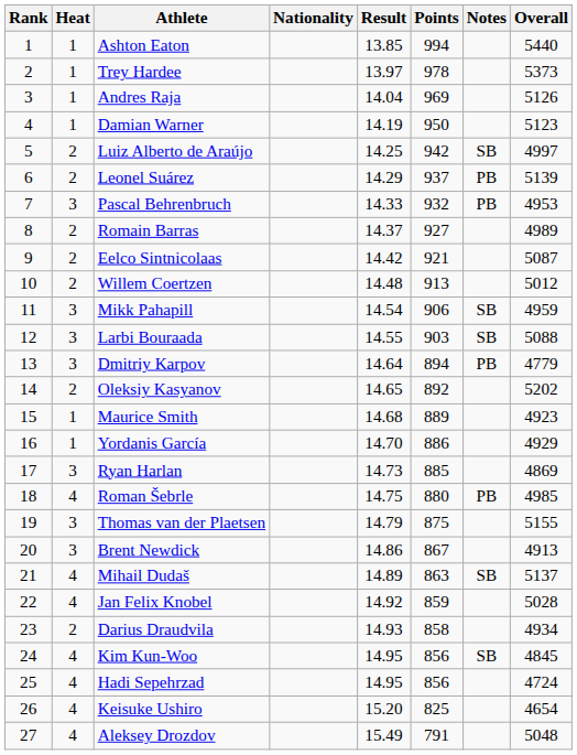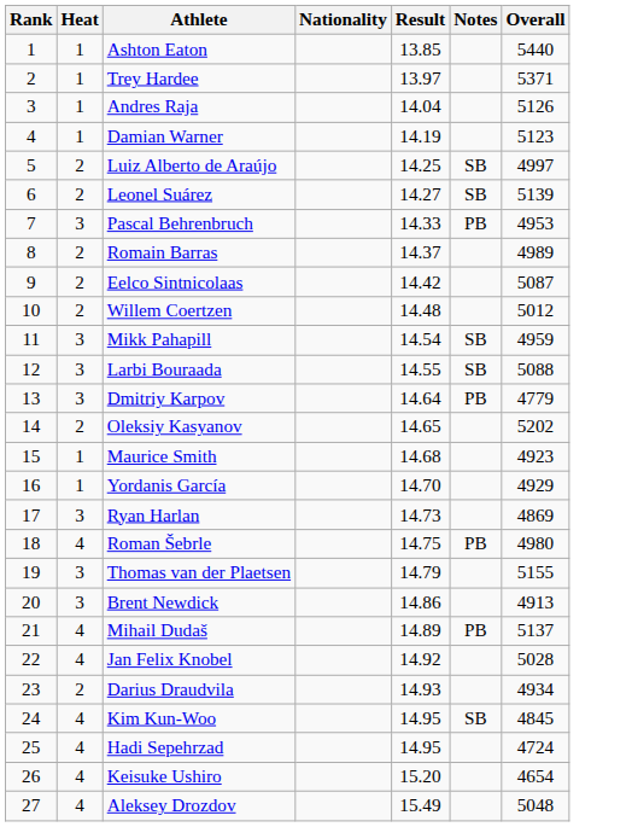 <table class="wikitable sortable" style="text-align:center">
 <tr>
 <th>Rank</th>
 <th>Heat</th>
 <th>Athlete</th>
 <th>Nationality</th>
 <th>Result</th>
-<th>Points</th>
 <th>Notes</th>
 <th>Overall</th>
 </tr>
 <tr>
 <td>1</td>
 <td>1</td>
 <td align=left><a href='#'>Ashton Eaton</a></td>
 <td align=left></td>
 <td>13.85</td>
-<td>994</td>
 <td></td>
 <td>5440</td>
 </tr>
 <tr>
 <td>2</td>
 <td>1</td>
 <td align=left><a href='#'>Trey Hardee</a></td>
 <td align=left></td>
 <td>13.97</td>
-<td>978</td>
 <td></td>
-<td>5373</td>
+<td>5371</td>
 </tr>
 <tr>
 <td>3</td>
 <td>1</td>
 <td align=left><a href='#'>Andres Raja</a></td>
 <td align=left></td>
 <td>14.04</td>
-<td>969</td>
 <td></td>
 <td>5126</td>
 </tr>
 <tr>
 <td>4</td>
 <td>1</td>
 <td align=left><a href='#'>Damian Warner</a></td>
 <td align=left></td>
 <td>14.19</td>
-<td>950</td>
 <td></td>
 <td>5123</td>
 </tr>
 <tr>
 <td>5</td>
 <td>2</td>
 <td align=left><a href='#'>Luiz Alberto de Araújo</a></td>
 <td align=left></td>
 <td>14.25</td>
-<td>942</td>
 <td>SB</td>
 <td>4997</td>
 </tr>
 <tr>
 <td>6</td>
 <td>2</td>
 <td align=left><a href='#'>Leonel Suárez</a></td>
 <td align=left></td>
-<td>14.29</td>
-<td>937</td>
-<td>PB</td>
+<td>14.27</td>
+<td>SB</td>
 <td>5139</td>
 </tr>
 <tr>
 <td>7</td>
 <td>3</td>
 <td align=left><a href='#'>Pascal Behrenbruch</a></td>
 <td align=left></td>
 <td>14.33</td>
-<td>932</td>
 <td>PB</td>
 <td>4953</td>
 </tr>
 <tr>
 <td>8</td>
 <td>2</td>
 <td align=left><a href='#'>Romain Barras</a></td>
 <td align=left></td>
 <td>14.37</td>
-<td>927</td>
 <td></td>
 <td>4989</td>
 </tr>
 <tr>
 <td>9</td>
 <td>2</td>
 <td align=left><a href='#'>Eelco Sintnicolaas</a></td>
 <td align=left></td>
 <td>14.42</td>
-<td>921</td>
 <td></td>
 <td>5087</td>
 </tr>
 <tr>
 <td>10</td>
 <td>2</td>
 <td align=left><a href='#'>Willem Coertzen</a></td>
 <td align=left></td>
 <td>14.48</td>
-<td>913</td>
 <td></td>
 <td>5012</td>
 </tr>
 <tr>
 <td>11</td>
 <td>3</td>
 <td align=left><a href='#'>Mikk Pahapill</a></td>
 <td align=left></td>
 <td>14.54</td>
-<td>906</td>
 <td>SB</td>
 <td>4959</td>
 </tr>
 <tr>
 <td>12</td>
 <td>3</td>
 <td align=left><a href='#'>Larbi Bouraada</a></td>
 <td align=left></td>
 <td>14.55</td>
-<td>903</td>
 <td>SB</td>
 <td>5088</td>
 </tr>
 <tr>
 <td>13</td>
 <td>3</td>
 <td align=left><a href='#'>Dmitriy Karpov</a></td>
 <td align=left></td>
 <td>14.64</td>
-<td>894</td>
 <td>PB</td>
 <td>4779</td>
 </tr>
 <tr>
 <td>14</td>
 <td>2</td>
 <td align=left><a href='#'>Oleksiy Kasyanov</a></td>
 <td align=left></td>
 <td>14.65</td>
-<td>892</td>
 <td></td>
 <td>5202</td>
 </tr>
 <tr>
 <td>15</td>
 <td>1</td>
 <td align=left><a href='#'>Maurice Smith</a></td>
 <td align=left></td>
 <td>14.68</td>
-<td>889</td>
 <td></td>
 <td>4923</td>
 </tr>
 <tr>
 <td>16</td>
 <td>1</td>
 <td align=left><a href='#'>Yordanis García</a></td>
 <td align=left></td>
 <td>14.70</td>
-<td>886</td>
 <td></td>
 <td>4929</td>
 </tr>
 <tr>
 <td>17</td>
 <td>3</td>
 <td align=left><a href='#'>Ryan Harlan</a></td>
 <td align=left></td>
 <td>14.73</td>
-<td>885</td>
 <td></td>
 <td>4869</td>
 </tr>
 <tr>
 <td>18</td>
 <td>4</td>
 <td align=left><a href='#'>Roman Šebrle</a></td>
 <td align=left></td>
 <td>14.75</td>
-<td>880</td>
 <td>PB</td>
-<td>4985</td>
+<td>4980</td>
 </tr>
 <tr>
 <td>19</td>
 <td>3</td>
 <td align=left><a href='#'>Thomas van der Plaetsen</a></td>
 <td align=left></td>
 <td>14.79</td>
-<td>875</td>
 <td></td>
 <td>5155</td>
 </tr>
 <tr>
 <td>20</td>
 <td>3</td>
 <td align=left><a href='#'>Brent Newdick</a></td>
 <td align=left></td>
 <td>14.86</td>
-<td>867</td>
 <td></td>
 <td>4913</td>
 </tr>
 <tr>
 <td>21</td>
 <td>4</td>
 <td align=left><a href='#'>Mihail Dudaš</a></td>
 <td align=left></td>
 <td>14.89</td>
-<td>863</td>
-<td>SB</td>
+<td>PB</td>
 <td>5137</td>
 </tr>
 <tr>
 <td>22</td>
 <td>4</td>
 <td align=left><a href='#'>Jan Felix Knobel</a></td>
 <td align=left></td>
 <td>14.92</td>
-<td>859</td>
 <td></td>
 <td>5028</td>
 </tr>
 <tr>
 <td>23</td>
 <td>2</td>
 <td align=left><a href='#'>Darius Draudvila</a></td>
 <td align=left></td>
 <td>14.93</td>
-<td>858</td>
 <td></td>
 <td>4934</td>
 </tr>
 <tr>
 <td>24</td>
 <td>4</td>
 <td align=left><a href='#'>Kim Kun-Woo</a></td>
 <td align=left></td>
 <td>14.95</td>
-<td>856</td>
 <td>SB</td>
 <td>4845</td>
 </tr>
 <tr>
 <td>25</td>
 <td>4</td>
 <td align=left><a href='#'>Hadi Sepehrzad</a></td>
 <td align=left></td>
 <td>14.95</td>
-<td>856</td>
 <td></td>
 <td>4724</td>
 </tr>
 <tr>
 <td>26</td>
 <td>4</td>
 <td align=left><a href='#'>Keisuke Ushiro</a></td>
 <td align=left></td>
 <td>15.20</td>
-<td>825</td>
 <td></td>
 <td>4654</td>
 </tr>
 <tr>
 <td>27</td>
 <td>4</td>
 <td align=left><a href='#'>Aleksey Drozdov</a></td>
 <td align=left></td>
 <td>15.49</td>
-<td>791</td>
 <td></td>
 <td>5048</td>
 </tr>
 </table>
